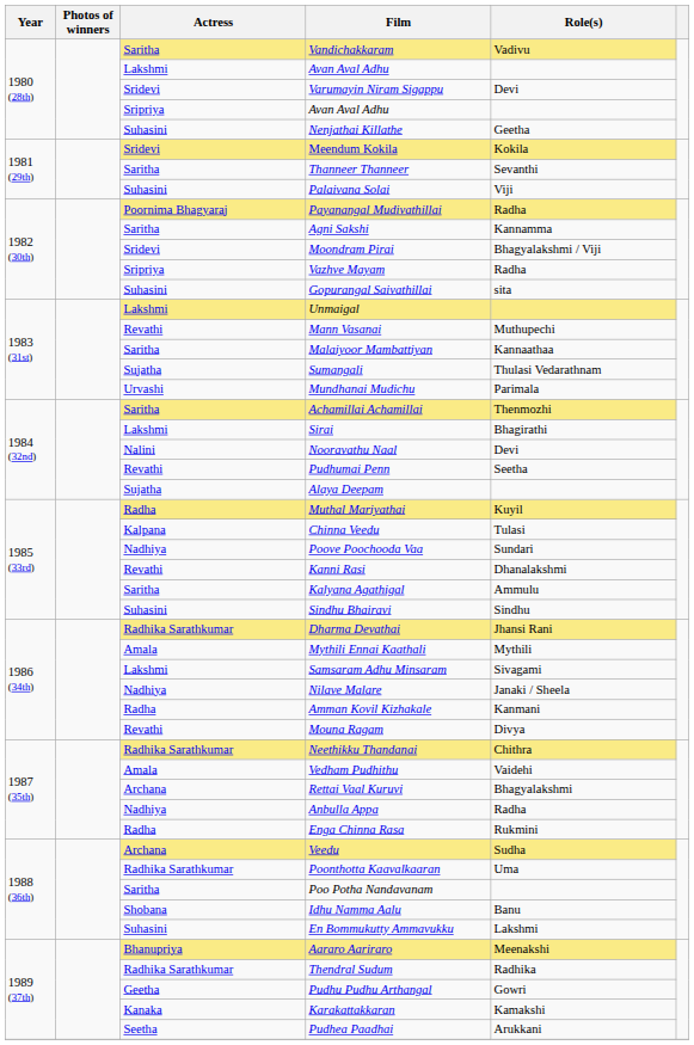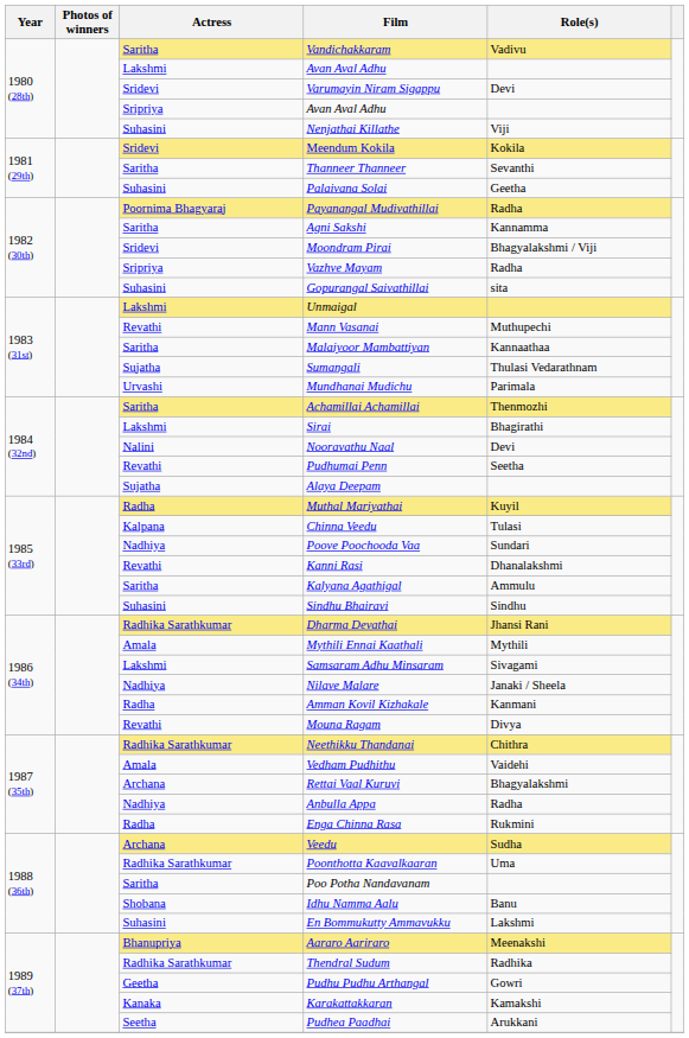 <table class="wikitable sortable">
 <tr>
 <th scope="col" style="width:3%;">Year</th>
 <th scope="col" style="width:3%;">Photos of winners</th>
 <th scope="col" style="width:15%;">Actress</th>
 <th scope="col" style="width:15%;">Film</th>
 <th scope="col" style="width:15%;">Role(s)</th>
 <th scope="col" style="width:1%;" class="unsortable"></th>
 </tr>
 <tr>
 <td rowspan="5">1980 <br><small>(<a href='#'>28th</a>) </small></td>
 <td rowspan="5"></td>
 <td style="background:#FAEB86;"><a href='#'>Saritha</a>  </td>
 <td style="background:#FAEB86;"><em><a href='#'>Vandichakkaram</a></em></td>
 <td style="background:#FAEB86;">Vadivu</td>
 <td rowspan="5" style="text-align:center;"></td>
 </tr>
 <tr>
 <td><a href='#'>Lakshmi</a></td>
 <td><em><a href='#'>Avan Aval Adhu</a></em></td>
 <td></td>
 </tr>
 <tr>
 <td><a href='#'>Sridevi</a></td>
 <td><a href='#'><em>Varumayin Niram Sigappu</em></a></td>
 <td>Devi</td>
 </tr>
 <tr>
 <td><a href='#'>Sripriya</a></td>
 <td><em>Avan Aval Adhu</em></td>
 <td></td>
 </tr>
 <tr>
 <td><a href='#'>Suhasini</a></td>
 <td><em><a href='#'>Nenjathai Killathe</a></em></td>
-<td>Geetha</td>
+<td>Viji</td>
 </tr>
 <tr>
 <td rowspan="3">1981 <br><small>(<a href='#'>29th</a>) </small></td>
 <td rowspan="3"></td>
 <td style="background:#FAEB86;"><a href='#'>Sridevi</a> </td>
 <td style="background:#FAEB86;"><a href='#'>Meendum Kokila</a></td>
 <td style="background:#FAEB86;">Kokila</td>
 <td rowspan="3" style="text-align:center;"></td>
 </tr>
 <tr>
 <td><a href='#'>Saritha</a></td>
 <td><em><a href='#'>Thanneer Thanneer</a></em></td>
 <td>Sevanthi</td>
 </tr>
 <tr>
 <td><a href='#'>Suhasini</a></td>
 <td><a href='#'><em>Palaivana Solai</em></a></td>
-<td>Viji</td>
+<td>Geetha</td>
 </tr>
 <tr>
 <td rowspan="5">1982 <br><small>(<a href='#'>30th</a>) </small></td>
 <td rowspan="5"></td>
 <td style="background:#FAEB86;"><a href='#'>Poornima Bhagyaraj</a> </td>
 <td style="background:#FAEB86;"><em><a href='#'>Payanangal Mudivathillai</a></em></td>
 <td style="background:#FAEB86;">Radha</td>
 <td rowspan="5" style="text-align:center;"></td>
 </tr>
 <tr>
 <td><a href='#'>Saritha</a></td>
 <td><a href='#'><em>Agni Sakshi</em></a></td>
 <td>Kannamma</td>
 </tr>
 <tr>
 <td><a href='#'>Sridevi</a></td>
 <td><em><a href='#'>Moondram Pirai</a></em></td>
 <td>Bhagyalakshmi / Viji</td>
 </tr>
 <tr>
 <td><a href='#'>Sripriya</a></td>
 <td><em><a href='#'>Vazhve Mayam</a></em></td>
 <td>Radha</td>
 </tr>
 <tr>
 <td><a href='#'>Suhasini</a></td>
 <td><em><a href='#'>Gopurangal Saivathillai</a></em></td>
 <td>sita</td>
 </tr>
 <tr>
 <td rowspan="5">1983 <br><small>(<a href='#'>31st</a>) </small></td>
 <td rowspan="5"></td>
 <td style="background:#FAEB86;"><a href='#'>Lakshmi</a> </td>
 <td style="background:#FAEB86;"><em>Unmaigal</em></td>
 <td style="background:#FAEB86;"></td>
 <td rowspan="5" style="text-align:center;"></td>
 </tr>
 <tr>
 <td><a href='#'>Revathi</a></td>
 <td><em><a href='#'>Mann Vasanai</a></em></td>
 <td>Muthupechi</td>
 </tr>
 <tr>
 <td><a href='#'>Saritha</a></td>
 <td><em><a href='#'>Malaiyoor Mambattiyan</a></em></td>
 <td>Kannaathaa</td>
 </tr>
 <tr>
 <td><a href='#'>Sujatha</a></td>
 <td><a href='#'><em>Sumangali</em></a></td>
 <td>Thulasi Vedarathnam</td>
 </tr>
 <tr>
 <td><a href='#'>Urvashi</a></td>
 <td><em><a href='#'>Mundhanai Mudichu</a></em></td>
 <td>Parimala</td>
 </tr>
 <tr>
 <td rowspan="5">1984 <br><small>(<a href='#'>32nd</a>) </small></td>
 <td rowspan="5"></td>
 <td style="background:#FAEB86;"><a href='#'>Saritha</a> </td>
 <td style="background:#FAEB86;"><em><a href='#'>Achamillai Achamillai</a></em></td>
 <td style="background:#FAEB86;">Thenmozhi</td>
 <td rowspan="5" style="text-align:center;"></td>
 </tr>
 <tr>
 <td><a href='#'>Lakshmi</a></td>
 <td><em><a href='#'>Sirai</a></em></td>
 <td>Bhagirathi</td>
 </tr>
 <tr>
 <td><a href='#'>Nalini</a></td>
 <td><em><a href='#'>Nooravathu Naal</a></em></td>
 <td>Devi</td>
 </tr>
 <tr>
 <td><a href='#'>Revathi</a></td>
 <td><a href='#'><em>Pudhumai Penn</em></a></td>
 <td>Seetha</td>
 </tr>
 <tr>
 <td><a href='#'>Sujatha</a></td>
 <td><em><a href='#'>Alaya Deepam</a></em></td>
 <td></td>
 </tr>
 <tr>
 <td rowspan="6">1985 <br><small>(<a href='#'>33rd</a>) </small></td>
 <td rowspan="6"></td>
 <td style="background:#FAEB86;"><a href='#'>Radha</a> </td>
 <td style="background:#FAEB86;"><em><a href='#'>Muthal Mariyathai</a></em></td>
 <td style="background:#FAEB86;">Kuyil</td>
 <td rowspan="6" style="text-align:center;"></td>
 </tr>
 <tr>
 <td><a href='#'>Kalpana</a></td>
 <td><em><a href='#'>Chinna Veedu</a></em></td>
 <td>Tulasi</td>
 </tr>
 <tr>
 <td><a href='#'>Nadhiya</a></td>
 <td><em><a href='#'>Poove Poochooda Vaa</a></em></td>
 <td>Sundari</td>
 </tr>
 <tr>
 <td><a href='#'>Revathi</a></td>
 <td><em><a href='#'>Kanni Rasi</a></em></td>
 <td>Dhanalakshmi</td>
 </tr>
 <tr>
 <td><a href='#'>Saritha</a></td>
 <td><em><a href='#'>Kalyana Agathigal</a></em></td>
 <td>Ammulu</td>
 </tr>
 <tr>
 <td><a href='#'>Suhasini</a></td>
 <td><a href='#'><em>Sindhu Bhairavi</em></a></td>
 <td>Sindhu</td>
 </tr>
 <tr>
 <td rowspan="6">1986 <br><small>(<a href='#'>34th</a>) </small></td>
 <td rowspan="6"></td>
 <td style="background:#FAEB86;"><a href='#'>Radhika Sarathkumar</a> </td>
 <td style="background:#FAEB86;"><em><a href='#'>Dharma Devathai</a></em></td>
 <td style="background:#FAEB86;">Jhansi Rani</td>
 <td rowspan="6" style="text-align:center;"></td>
 </tr>
 <tr>
 <td><a href='#'>Amala</a></td>
 <td><em><a href='#'>Mythili Ennai Kaathali</a></em></td>
 <td>Mythili</td>
 </tr>
 <tr>
 <td><a href='#'>Lakshmi</a></td>
 <td><em><a href='#'>Samsaram Adhu Minsaram</a></em></td>
 <td>Sivagami</td>
 </tr>
 <tr>
 <td><a href='#'>Nadhiya</a></td>
 <td><em><a href='#'>Nilave Malare</a></em></td>
 <td>Janaki / Sheela</td>
 </tr>
 <tr>
 <td><a href='#'>Radha</a></td>
 <td><em><a href='#'>Amman Kovil Kizhakale</a></em></td>
 <td>Kanmani</td>
 </tr>
 <tr>
 <td><a href='#'>Revathi</a></td>
 <td><em><a href='#'>Mouna Ragam</a></em></td>
 <td>Divya</td>
 </tr>
 <tr>
 <td rowspan="5">1987 <br><small>(<a href='#'>35th</a>) </small></td>
 <td rowspan="5"></td>
 <td style="background:#FAEB86;"><a href='#'>Radhika Sarathkumar</a> </td>
 <td style="background:#FAEB86;"><em><a href='#'>Neethikku Thandanai</a></em></td>
 <td style="background:#FAEB86;">Chithra</td>
 <td rowspan="5" style="text-align:center;"></td>
 </tr>
 <tr>
 <td><a href='#'>Amala</a></td>
 <td><em><a href='#'>Vedham Pudhithu</a></em></td>
 <td>Vaidehi</td>
 </tr>
 <tr>
 <td><a href='#'>Archana</a></td>
 <td><em><a href='#'>Rettai Vaal Kuruvi</a></em></td>
 <td>Bhagyalakshmi</td>
 </tr>
 <tr>
 <td><a href='#'>Nadhiya</a></td>
 <td><em><a href='#'>Anbulla Appa</a></em></td>
 <td>Radha</td>
 </tr>
 <tr>
 <td><a href='#'>Radha</a></td>
 <td><em><a href='#'>Enga Chinna Rasa</a></em></td>
 <td>Rukmini</td>
 </tr>
 <tr>
 <td rowspan="5">1988 <br><small>(<a href='#'>36th</a>) </small></td>
 <td rowspan="5"></td>
 <td style="background:#FAEB86;"><a href='#'>Archana</a> </td>
 <td style="background:#FAEB86;"><em><a href='#'>Veedu</a></em></td>
 <td style="background:#FAEB86;">Sudha</td>
 <td rowspan="5" style="text-align:center;"></td>
 </tr>
 <tr>
 <td><a href='#'>Radhika Sarathkumar</a></td>
 <td><em><a href='#'>Poonthotta Kaavalkaaran</a></em></td>
 <td>Uma</td>
 </tr>
 <tr>
 <td><a href='#'>Saritha</a></td>
 <td><em>Poo Potha Nandavanam</em></td>
 <td></td>
 </tr>
 <tr>
 <td><a href='#'>Shobana</a></td>
 <td><a href='#'><em>Idhu Namma Aalu</em></a></td>
 <td>Banu</td>
 </tr>
 <tr>
 <td><a href='#'>Suhasini</a></td>
 <td><em><a href='#'>En Bommukutty Ammavukku</a></em></td>
 <td>Lakshmi</td>
 </tr>
 <tr>
 <td rowspan="5">1989 <br><small>(<a href='#'>37th</a>) </small></td>
 <td rowspan="5"></td>
 <td style="background:#FAEB86;"><a href='#'>Bhanupriya</a> </td>
 <td style="background:#FAEB86;"><em><a href='#'>Aararo Aariraro</a></em></td>
 <td style="background:#FAEB86;">Meenakshi</td>
 <td rowspan="5" style="text-align:center;"></td>
 </tr>
 <tr>
 <td><a href='#'>Radhika Sarathkumar</a></td>
 <td><em><a href='#'>Thendral Sudum</a></em></td>
 <td>Radhika</td>
 </tr>
 <tr>
 <td><a href='#'>Geetha</a></td>
 <td><em><a href='#'>Pudhu Pudhu Arthangal</a></em></td>
 <td>Gowri</td>
 </tr>
 <tr>
 <td><a href='#'>Kanaka</a></td>
 <td><em><a href='#'>Karakattakkaran</a></em></td>
 <td>Kamakshi</td>
 </tr>
 <tr>
 <td><a href='#'>Seetha</a></td>
 <td><em><a href='#'>Pudhea Paadhai</a></em></td>
 <td>Arukkani</td>
 </tr>
 <tr>
 </tr>
 </table>
